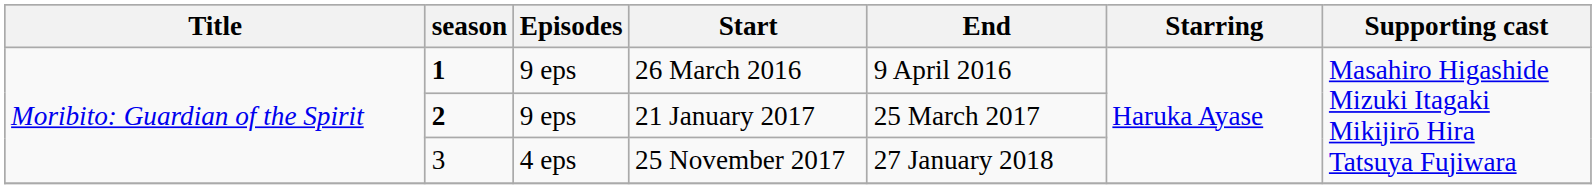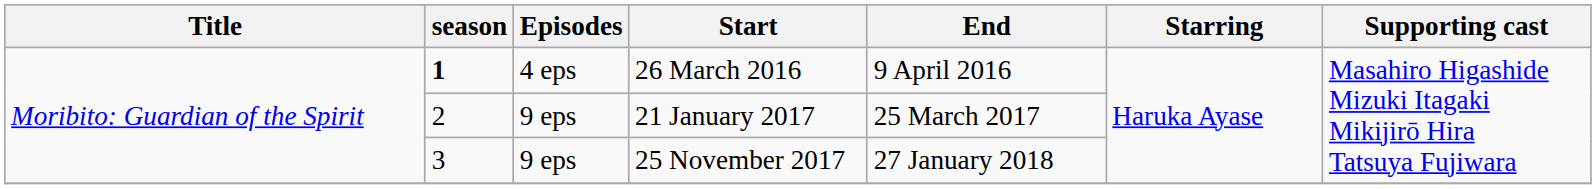 <table class="wikitable">
 <tr>
 <th width="240">Title</th>
 <th width="40">season</th>
 <th width="50">Episodes</th>
 <th width="133">Start</th>
 <th width="133">End</th>
 <th width="120">Starring</th>
 <th width="150">Supporting cast</th>
 </tr>
 <tr>
 <td rowspan="3"><em><a href='#'>Moribito: Guardian of the Spirit</a></em></td>
 <td><strong>1</strong></td>
-<td>9 eps</td>
+<td>4 eps</td>
 <td>26 March 2016</td>
 <td>9 April 2016</td>
 <td rowspan="3"><a href='#'>Haruka Ayase</a></td>
 <td rowspan="3"><a href='#'>Masahiro Higashide</a><br><a href='#'>Mizuki Itagaki</a><br><a href='#'>Mikijirō Hira</a><br><a href='#'>Tatsuya Fujiwara</a></td>
 </tr>
 <tr>
-<td><strong>2</strong></td>
+<td>2</td>
 <td>9 eps</td>
 <td>21 January 2017</td>
 <td>25 March 2017</td>
 </tr>
 <tr>
 <td>3</td>
-<td>4 eps</td>
+<td>9 eps</td>
 <td>25 November 2017</td>
 <td>27 January 2018</td>
 </tr>
 <tr>
 </tr>
 </table>
